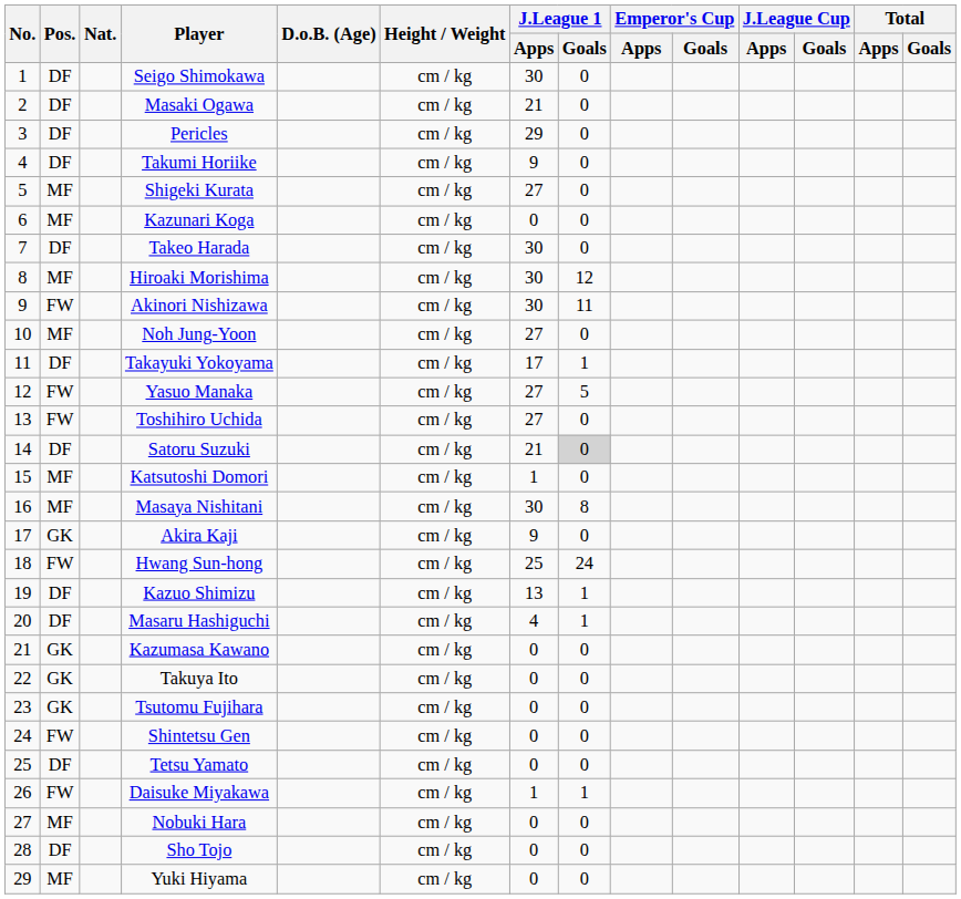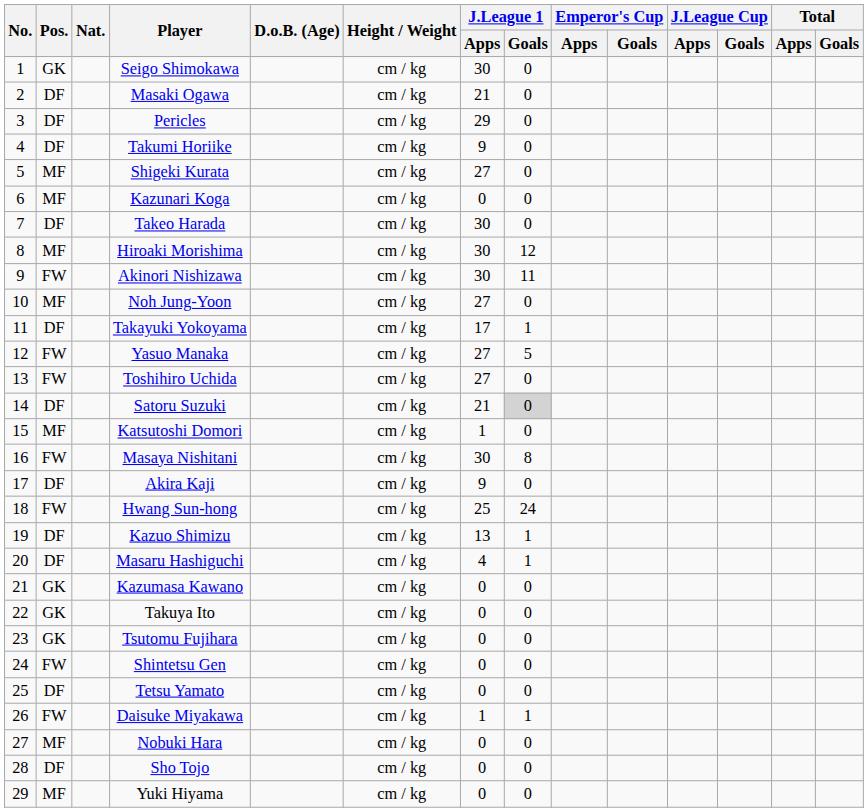 <table class="wikitable" style="text-align:center;">
 <tr>
 <th rowspan="2">No.</th>
 <th rowspan="2">Pos.</th>
 <th rowspan="2">Nat.</th>
 <th rowspan="2">Player</th>
 <th rowspan="2">D.o.B. (Age)</th>
 <th rowspan="2">Height / Weight</th>
 <th colspan="2"><a href='#'>J.League 1</a></th>
 <th colspan="2"><a href='#'>Emperor's Cup</a></th>
 <th colspan="2"><a href='#'>J.League Cup</a></th>
 <th colspan="2">Total</th>
 </tr>
 <tr>
 <th>Apps</th>
 <th>Goals</th>
 <th>Apps</th>
 <th>Goals</th>
 <th>Apps</th>
 <th>Goals</th>
 <th>Apps</th>
 <th>Goals</th>
 </tr>
 <tr>
 <td>1</td>
-<td>DF</td>
+<td>GK</td>
 <td></td>
 <td><a href='#'>Seigo Shimokawa</a></td>
 <td></td>
 <td>cm / kg</td>
 <td>30</td>
 <td>0</td>
 <td></td>
 <td></td>
 <td></td>
 <td></td>
 <td></td>
 <td></td>
 </tr>
 <tr>
 <td>2</td>
 <td>DF</td>
 <td></td>
 <td><a href='#'>Masaki Ogawa</a></td>
 <td></td>
 <td>cm / kg</td>
 <td>21</td>
 <td>0</td>
 <td></td>
 <td></td>
 <td></td>
 <td></td>
 <td></td>
 <td></td>
 </tr>
 <tr>
 <td>3</td>
 <td>DF</td>
 <td></td>
 <td><a href='#'>Pericles</a></td>
 <td></td>
 <td>cm / kg</td>
 <td>29</td>
 <td>0</td>
 <td></td>
 <td></td>
 <td></td>
 <td></td>
 <td></td>
 <td></td>
 </tr>
 <tr>
 <td>4</td>
 <td>DF</td>
 <td></td>
 <td><a href='#'>Takumi Horiike</a></td>
 <td></td>
 <td>cm / kg</td>
 <td>9</td>
 <td>0</td>
 <td></td>
 <td></td>
 <td></td>
 <td></td>
 <td></td>
 <td></td>
 </tr>
 <tr>
 <td>5</td>
 <td>MF</td>
 <td></td>
 <td><a href='#'>Shigeki Kurata</a></td>
 <td></td>
 <td>cm / kg</td>
 <td>27</td>
 <td>0</td>
 <td></td>
 <td></td>
 <td></td>
 <td></td>
 <td></td>
 <td></td>
 </tr>
 <tr>
 <td>6</td>
 <td>MF</td>
 <td></td>
 <td><a href='#'>Kazunari Koga</a></td>
 <td></td>
 <td>cm / kg</td>
 <td>0</td>
 <td>0</td>
 <td></td>
 <td></td>
 <td></td>
 <td></td>
 <td></td>
 <td></td>
 </tr>
 <tr>
 <td>7</td>
 <td>DF</td>
 <td></td>
 <td><a href='#'>Takeo Harada</a></td>
 <td></td>
 <td>cm / kg</td>
 <td>30</td>
 <td>0</td>
 <td></td>
 <td></td>
 <td></td>
 <td></td>
 <td></td>
 <td></td>
 </tr>
 <tr>
 <td>8</td>
 <td>MF</td>
 <td></td>
 <td><a href='#'>Hiroaki Morishima</a></td>
 <td></td>
 <td>cm / kg</td>
 <td>30</td>
 <td>12</td>
 <td></td>
 <td></td>
 <td></td>
 <td></td>
 <td></td>
 <td></td>
 </tr>
 <tr>
 <td>9</td>
 <td>FW</td>
 <td></td>
 <td><a href='#'>Akinori Nishizawa</a></td>
 <td></td>
 <td>cm / kg</td>
 <td>30</td>
 <td>11</td>
 <td></td>
 <td></td>
 <td></td>
 <td></td>
 <td></td>
 <td></td>
 </tr>
 <tr>
 <td>10</td>
 <td>MF</td>
 <td></td>
 <td><a href='#'>Noh Jung-Yoon</a></td>
 <td></td>
 <td>cm / kg</td>
 <td>27</td>
 <td>0</td>
 <td></td>
 <td></td>
 <td></td>
 <td></td>
 <td></td>
 <td></td>
 </tr>
 <tr>
 <td>11</td>
 <td>DF</td>
 <td></td>
 <td><a href='#'>Takayuki Yokoyama</a></td>
 <td></td>
 <td>cm / kg</td>
 <td>17</td>
 <td>1</td>
 <td></td>
 <td></td>
 <td></td>
 <td></td>
 <td></td>
 <td></td>
 </tr>
 <tr>
 <td>12</td>
 <td>FW</td>
 <td></td>
 <td><a href='#'>Yasuo Manaka</a></td>
 <td></td>
 <td>cm / kg</td>
 <td>27</td>
 <td>5</td>
 <td></td>
 <td></td>
 <td></td>
 <td></td>
 <td></td>
 <td></td>
 </tr>
 <tr>
 <td>13</td>
 <td>FW</td>
 <td></td>
 <td><a href='#'>Toshihiro Uchida</a></td>
 <td></td>
 <td>cm / kg</td>
 <td>27</td>
 <td>0</td>
 <td></td>
 <td></td>
 <td></td>
 <td></td>
 <td></td>
 <td></td>
 </tr>
 <tr>
 <td>14</td>
 <td>DF</td>
 <td></td>
 <td><a href='#'>Satoru Suzuki</a></td>
 <td></td>
 <td>cm / kg</td>
 <td>21</td>
 <td style="background: lightgrey;">0</td>
 <td></td>
 <td></td>
 <td></td>
 <td></td>
 <td></td>
 <td></td>
 </tr>
 <tr>
 <td>15</td>
 <td>MF</td>
 <td></td>
 <td><a href='#'>Katsutoshi Domori</a></td>
 <td></td>
 <td>cm / kg</td>
 <td>1</td>
 <td>0</td>
 <td></td>
 <td></td>
 <td></td>
 <td></td>
 <td></td>
 <td></td>
 </tr>
 <tr>
 <td>16</td>
-<td>MF</td>
+<td>FW</td>
 <td></td>
 <td><a href='#'>Masaya Nishitani</a></td>
 <td></td>
 <td>cm / kg</td>
 <td>30</td>
 <td>8</td>
 <td></td>
 <td></td>
 <td></td>
 <td></td>
 <td></td>
 <td></td>
 </tr>
 <tr>
 <td>17</td>
-<td>GK</td>
+<td>DF</td>
 <td></td>
 <td><a href='#'>Akira Kaji</a></td>
 <td></td>
 <td>cm / kg</td>
 <td>9</td>
 <td>0</td>
 <td></td>
 <td></td>
 <td></td>
 <td></td>
 <td></td>
 <td></td>
 </tr>
 <tr>
 <td>18</td>
 <td>FW</td>
 <td></td>
 <td><a href='#'>Hwang Sun-hong</a></td>
 <td></td>
 <td>cm / kg</td>
 <td>25</td>
 <td>24</td>
 <td></td>
 <td></td>
 <td></td>
 <td></td>
 <td></td>
 <td></td>
 </tr>
 <tr>
 <td>19</td>
 <td>DF</td>
 <td></td>
 <td><a href='#'>Kazuo Shimizu</a></td>
 <td></td>
 <td>cm / kg</td>
 <td>13</td>
 <td>1</td>
 <td></td>
 <td></td>
 <td></td>
 <td></td>
 <td></td>
 <td></td>
 </tr>
 <tr>
 <td>20</td>
 <td>DF</td>
 <td></td>
 <td><a href='#'>Masaru Hashiguchi</a></td>
 <td></td>
 <td>cm / kg</td>
 <td>4</td>
 <td>1</td>
 <td></td>
 <td></td>
 <td></td>
 <td></td>
 <td></td>
 <td></td>
 </tr>
 <tr>
 <td>21</td>
 <td>GK</td>
 <td></td>
 <td><a href='#'>Kazumasa Kawano</a></td>
 <td></td>
 <td>cm / kg</td>
 <td>0</td>
 <td>0</td>
 <td></td>
 <td></td>
 <td></td>
 <td></td>
 <td></td>
 <td></td>
 </tr>
 <tr>
 <td>22</td>
 <td>GK</td>
 <td></td>
 <td>Takuya Ito</td>
 <td></td>
 <td>cm / kg</td>
 <td>0</td>
 <td>0</td>
 <td></td>
 <td></td>
 <td></td>
 <td></td>
 <td></td>
 <td></td>
 </tr>
 <tr>
 <td>23</td>
 <td>GK</td>
 <td></td>
 <td><a href='#'>Tsutomu Fujihara</a></td>
 <td></td>
 <td>cm / kg</td>
 <td>0</td>
 <td>0</td>
 <td></td>
 <td></td>
 <td></td>
 <td></td>
 <td></td>
 <td></td>
 </tr>
 <tr>
 <td>24</td>
 <td>FW</td>
 <td></td>
 <td><a href='#'>Shintetsu Gen</a></td>
 <td></td>
 <td>cm / kg</td>
 <td>0</td>
 <td>0</td>
 <td></td>
 <td></td>
 <td></td>
 <td></td>
 <td></td>
 <td></td>
 </tr>
 <tr>
 <td>25</td>
 <td>DF</td>
 <td></td>
 <td><a href='#'>Tetsu Yamato</a></td>
 <td></td>
 <td>cm / kg</td>
 <td>0</td>
 <td>0</td>
 <td></td>
 <td></td>
 <td></td>
 <td></td>
 <td></td>
 <td></td>
 </tr>
 <tr>
 <td>26</td>
 <td>FW</td>
 <td></td>
 <td><a href='#'>Daisuke Miyakawa</a></td>
 <td></td>
 <td>cm / kg</td>
 <td>1</td>
 <td>1</td>
 <td></td>
 <td></td>
 <td></td>
 <td></td>
 <td></td>
 <td></td>
 </tr>
 <tr>
 <td>27</td>
 <td>MF</td>
 <td></td>
 <td><a href='#'>Nobuki Hara</a></td>
 <td></td>
 <td>cm / kg</td>
 <td>0</td>
 <td>0</td>
 <td></td>
 <td></td>
 <td></td>
 <td></td>
 <td></td>
 <td></td>
 </tr>
 <tr>
 <td>28</td>
 <td>DF</td>
 <td></td>
 <td><a href='#'>Sho Tojo</a></td>
 <td></td>
 <td>cm / kg</td>
 <td>0</td>
 <td>0</td>
 <td></td>
 <td></td>
 <td></td>
 <td></td>
 <td></td>
 <td></td>
 </tr>
 <tr>
 <td>29</td>
 <td>MF</td>
 <td></td>
 <td>Yuki Hiyama</td>
 <td></td>
 <td>cm / kg</td>
 <td>0</td>
 <td>0</td>
 <td></td>
 <td></td>
 <td></td>
 <td></td>
 <td></td>
 <td></td>
 </tr>
 </table>
